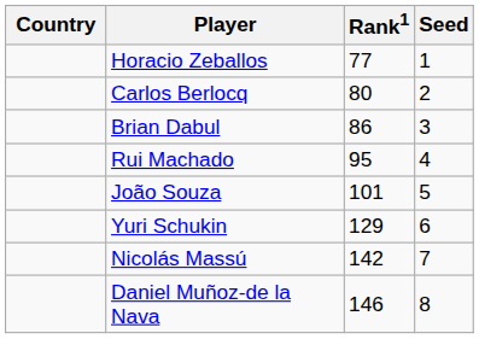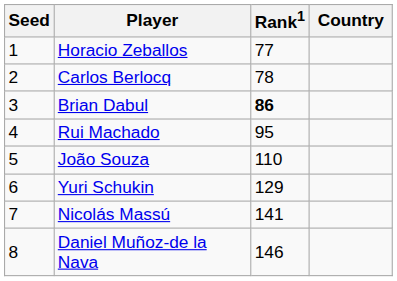 <table class="sortable wikitable">
 <tr>
-<th width="70">Country</th>
+<th>Seed</th>
 <th width="175">Player</th>
 <th>Rank<sup>1</sup></th>
-<th>Seed</th>
+<th width="70">Country</th>
 </tr>
 <tr>
-<td></td>
+<td>1</td>
 <td><a href='#'>Horacio Zeballos</a></td>
 <td>77</td>
-<td>1</td>
+<td></td>
 </tr>
 <tr>
+<td>2</td>
+<td><a href='#'>Carlos Berlocq</a></td>
+<td>78</td>
 <td></td>
-<td><a href='#'>Carlos Berlocq</a></td>
-<td>80</td>
-<td>2</td>
 </tr>
 <tr>
+<td>3</td>
+<td><a href='#'>Brian Dabul</a></td>
+<td><strong>86</strong></td>
 <td></td>
-<td><a href='#'>Brian Dabul</a></td>
-<td>86</td>
-<td>3</td>
 </tr>
 <tr>
-<td></td>
+<td>4</td>
 <td><a href='#'>Rui Machado</a></td>
 <td>95</td>
-<td>4</td>
+<td></td>
 </tr>
 <tr>
+<td>5</td>
+<td><a href='#'>João Souza</a></td>
+<td>110</td>
 <td></td>
-<td><a href='#'>João Souza</a></td>
-<td>101</td>
-<td>5</td>
 </tr>
 <tr>
-<td></td>
+<td>6</td>
 <td><a href='#'>Yuri Schukin</a></td>
 <td>129</td>
-<td>6</td>
+<td></td>
 </tr>
 <tr>
+<td>7</td>
+<td><a href='#'>Nicolás Massú</a></td>
+<td>141</td>
 <td></td>
-<td><a href='#'>Nicolás Massú</a></td>
-<td>142</td>
-<td>7</td>
 </tr>
 <tr>
-<td></td>
+<td>8</td>
 <td><a href='#'>Daniel Muñoz-de la Nava</a></td>
 <td>146</td>
-<td>8</td>
+<td></td>
 </tr>
 </table>
